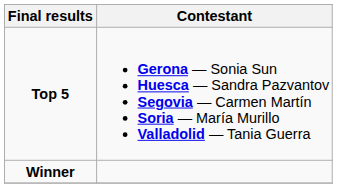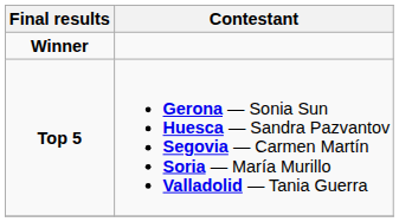 <table class="wikitable sortable" style="font-size: 95%;">
 <tr>
 <th>Final results</th>
 <th>Contestant</th>
 </tr>
 <tr>
+<td style="text-align:center;"><strong>Winner</strong></td>
+<td></td>
+</tr>
+<tr>
 <td style="text-align:center;"><strong>Top 5</strong></td>
 <td><br><ul><li> <strong><a href='#'>Gerona</a></strong> — Sonia Sun</li><li> <strong><a href='#'>Huesca</a></strong> — Sandra Pazvantov</li><li> <strong><a href='#'>Segovia</a></strong> — Carmen Martín</li><li> <strong><a href='#'>Soria</a></strong> — María Murillo</li><li> <strong><a href='#'>Valladolid</a></strong> — Tania Guerra</li></ul></td>
 </tr>
 <tr>
-<td style="text-align:center;"><strong>Winner</strong></td>
-<td></td>
-</tr>
-<tr>
 </tr>
 </table>
